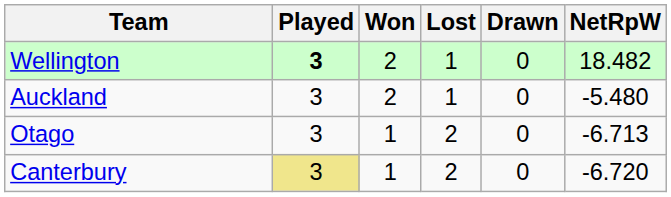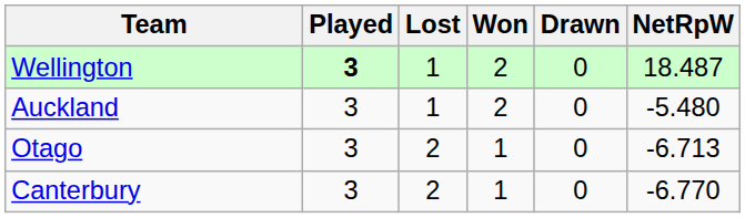 <table class="wikitable" style="text-align:center;">
 <tr>
 <th width=175>Team</th>
 <th style="width:30px;" abbr="Played">Played</th>
+<th style="width:30px;" abbr="Lost">Lost</th>
 <th style="width:30px;" abbr="Won">Won</th>
-<th style="width:30px;" abbr="Lost">Lost</th>
 <th style="width:30px;" abbr="Drawn">Drawn</th>
 <th style="width:30px;" abbr="NetRpW">NetRpW</th>
 </tr>
 <tr style="background:#cfc">
 <td style="text-align:left;"><a href='#'>Wellington</a></td>
 <td><strong>3</strong></td>
+<td>1</td>
 <td>2</td>
-<td>1</td>
 <td>0</td>
-<td>18.482</td>
+<td>18.487</td>
 </tr>
 <tr>
 <td style="text-align:left;"><a href='#'>Auckland</a></td>
 <td>3</td>
+<td>1</td>
 <td>2</td>
-<td>1</td>
 <td>0</td>
 <td>-5.480</td>
 </tr>
 <tr>
 <td style="text-align:left;"><a href='#'>Otago</a></td>
 <td>3</td>
+<td>2</td>
 <td>1</td>
-<td>2</td>
 <td>0</td>
 <td>-6.713</td>
 </tr>
 <tr>
 <td style="text-align:left;"><a href='#'>Canterbury</a></td>
-<td style="background: khaki;">3</td>
+<td>3</td>
+<td>2</td>
 <td>1</td>
-<td>2</td>
 <td>0</td>
-<td>-6.720</td>
+<td>-6.770</td>
 </tr>
 </table>
